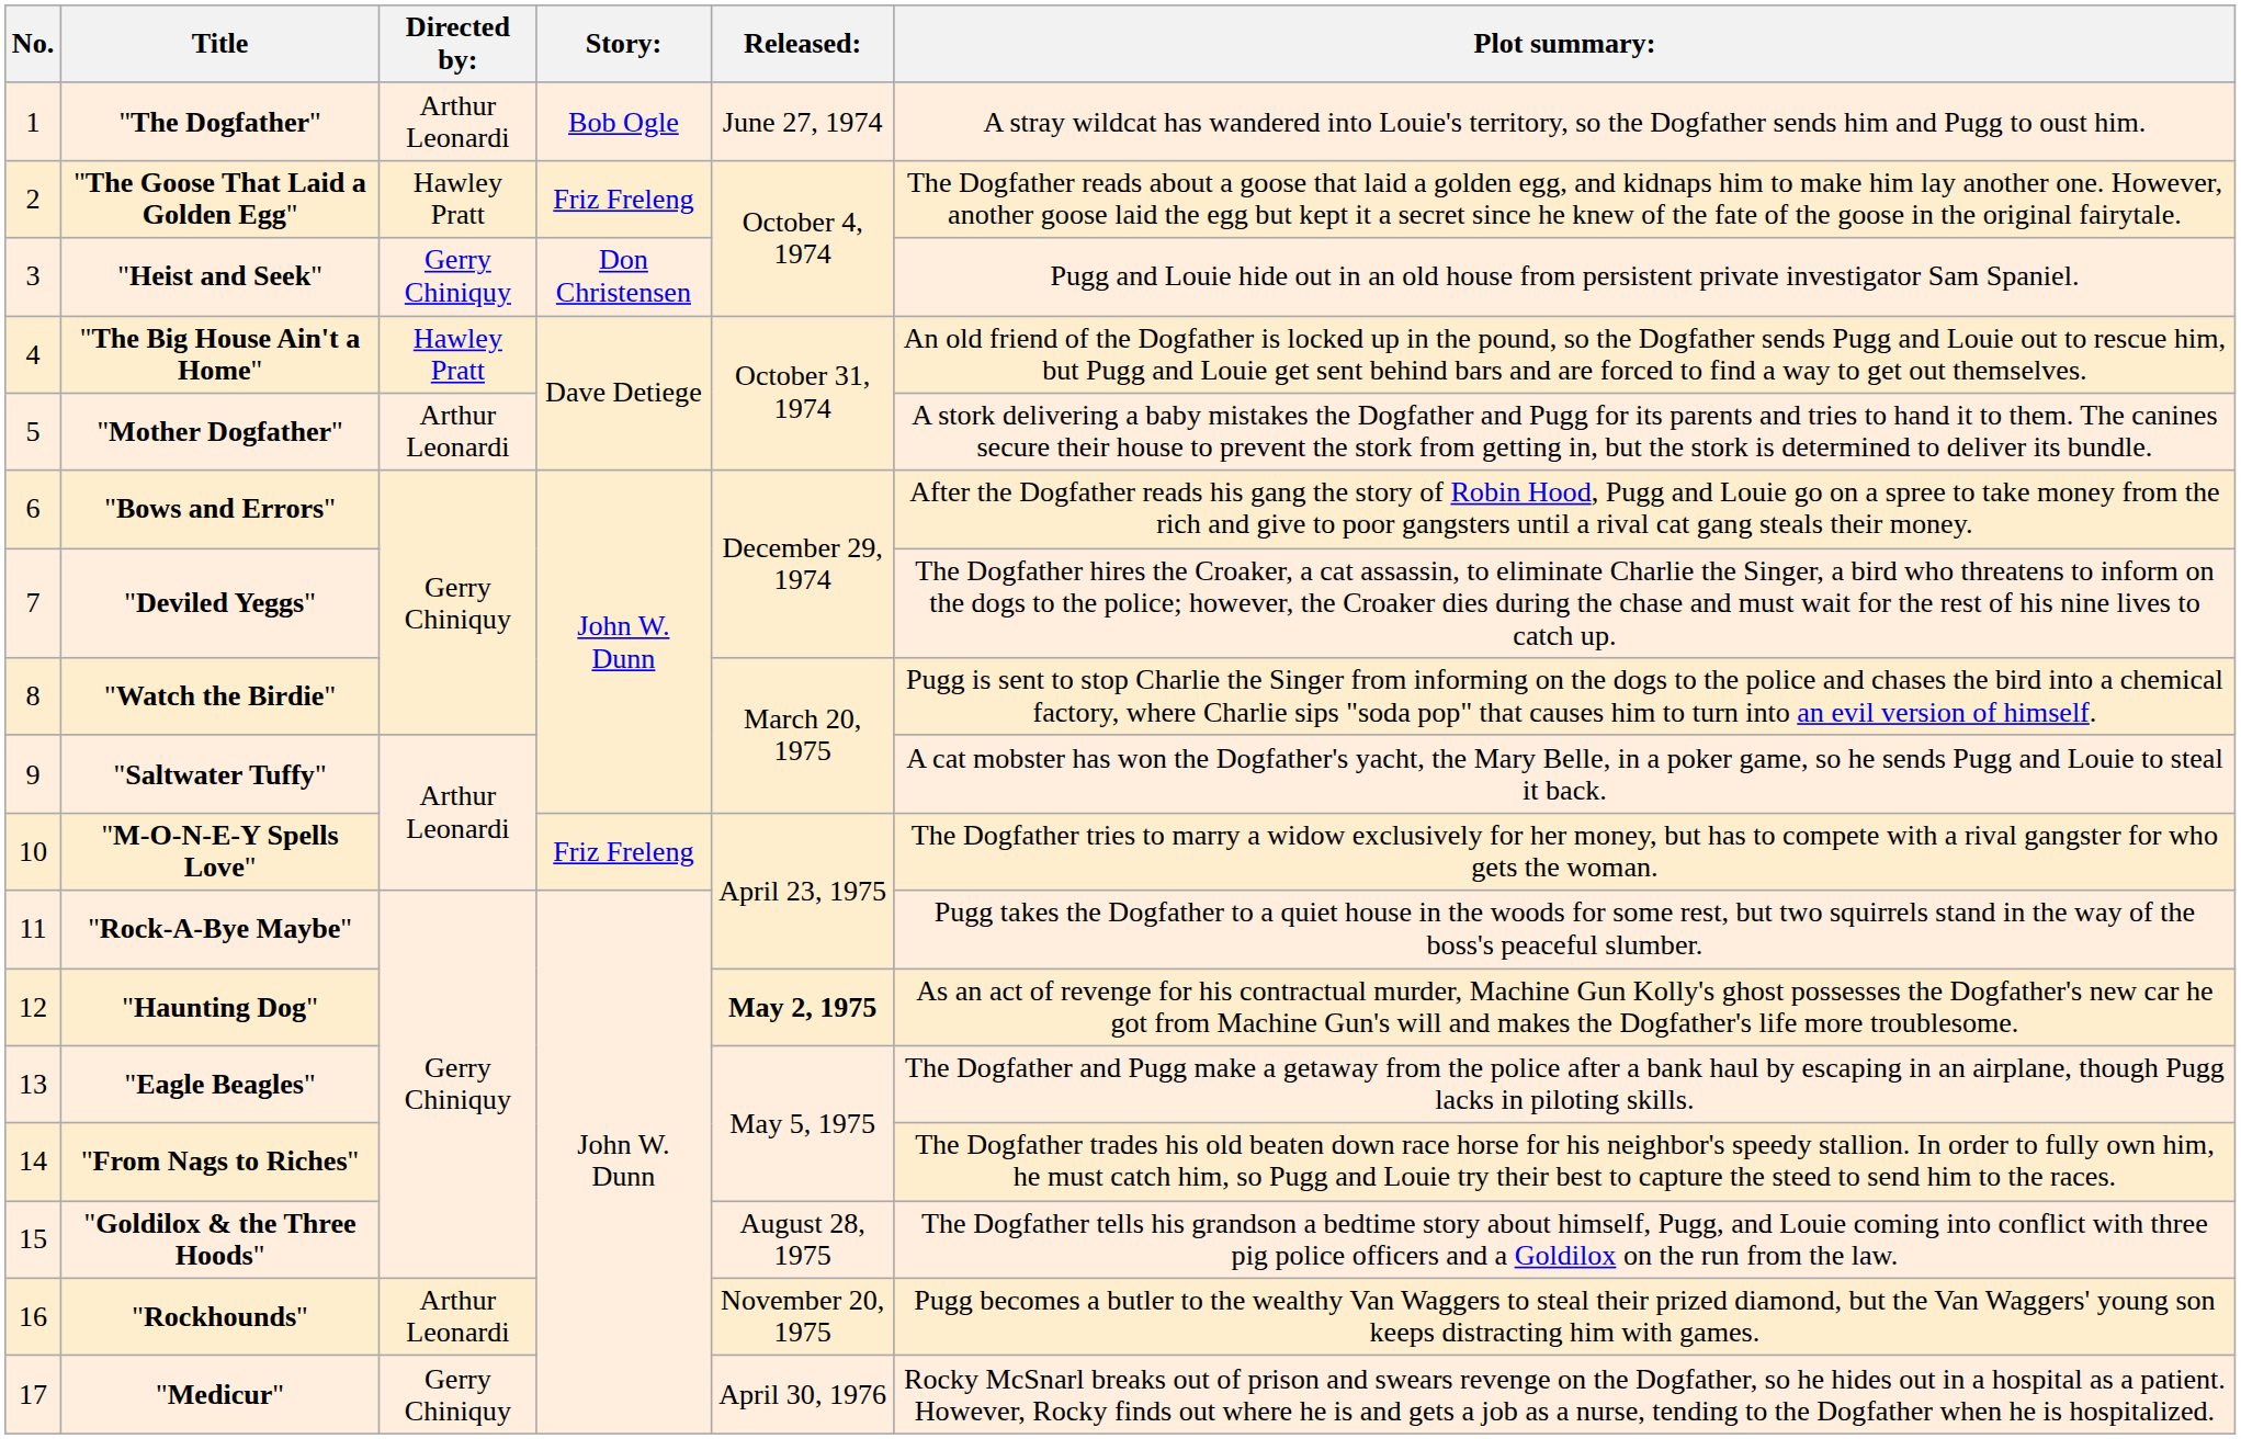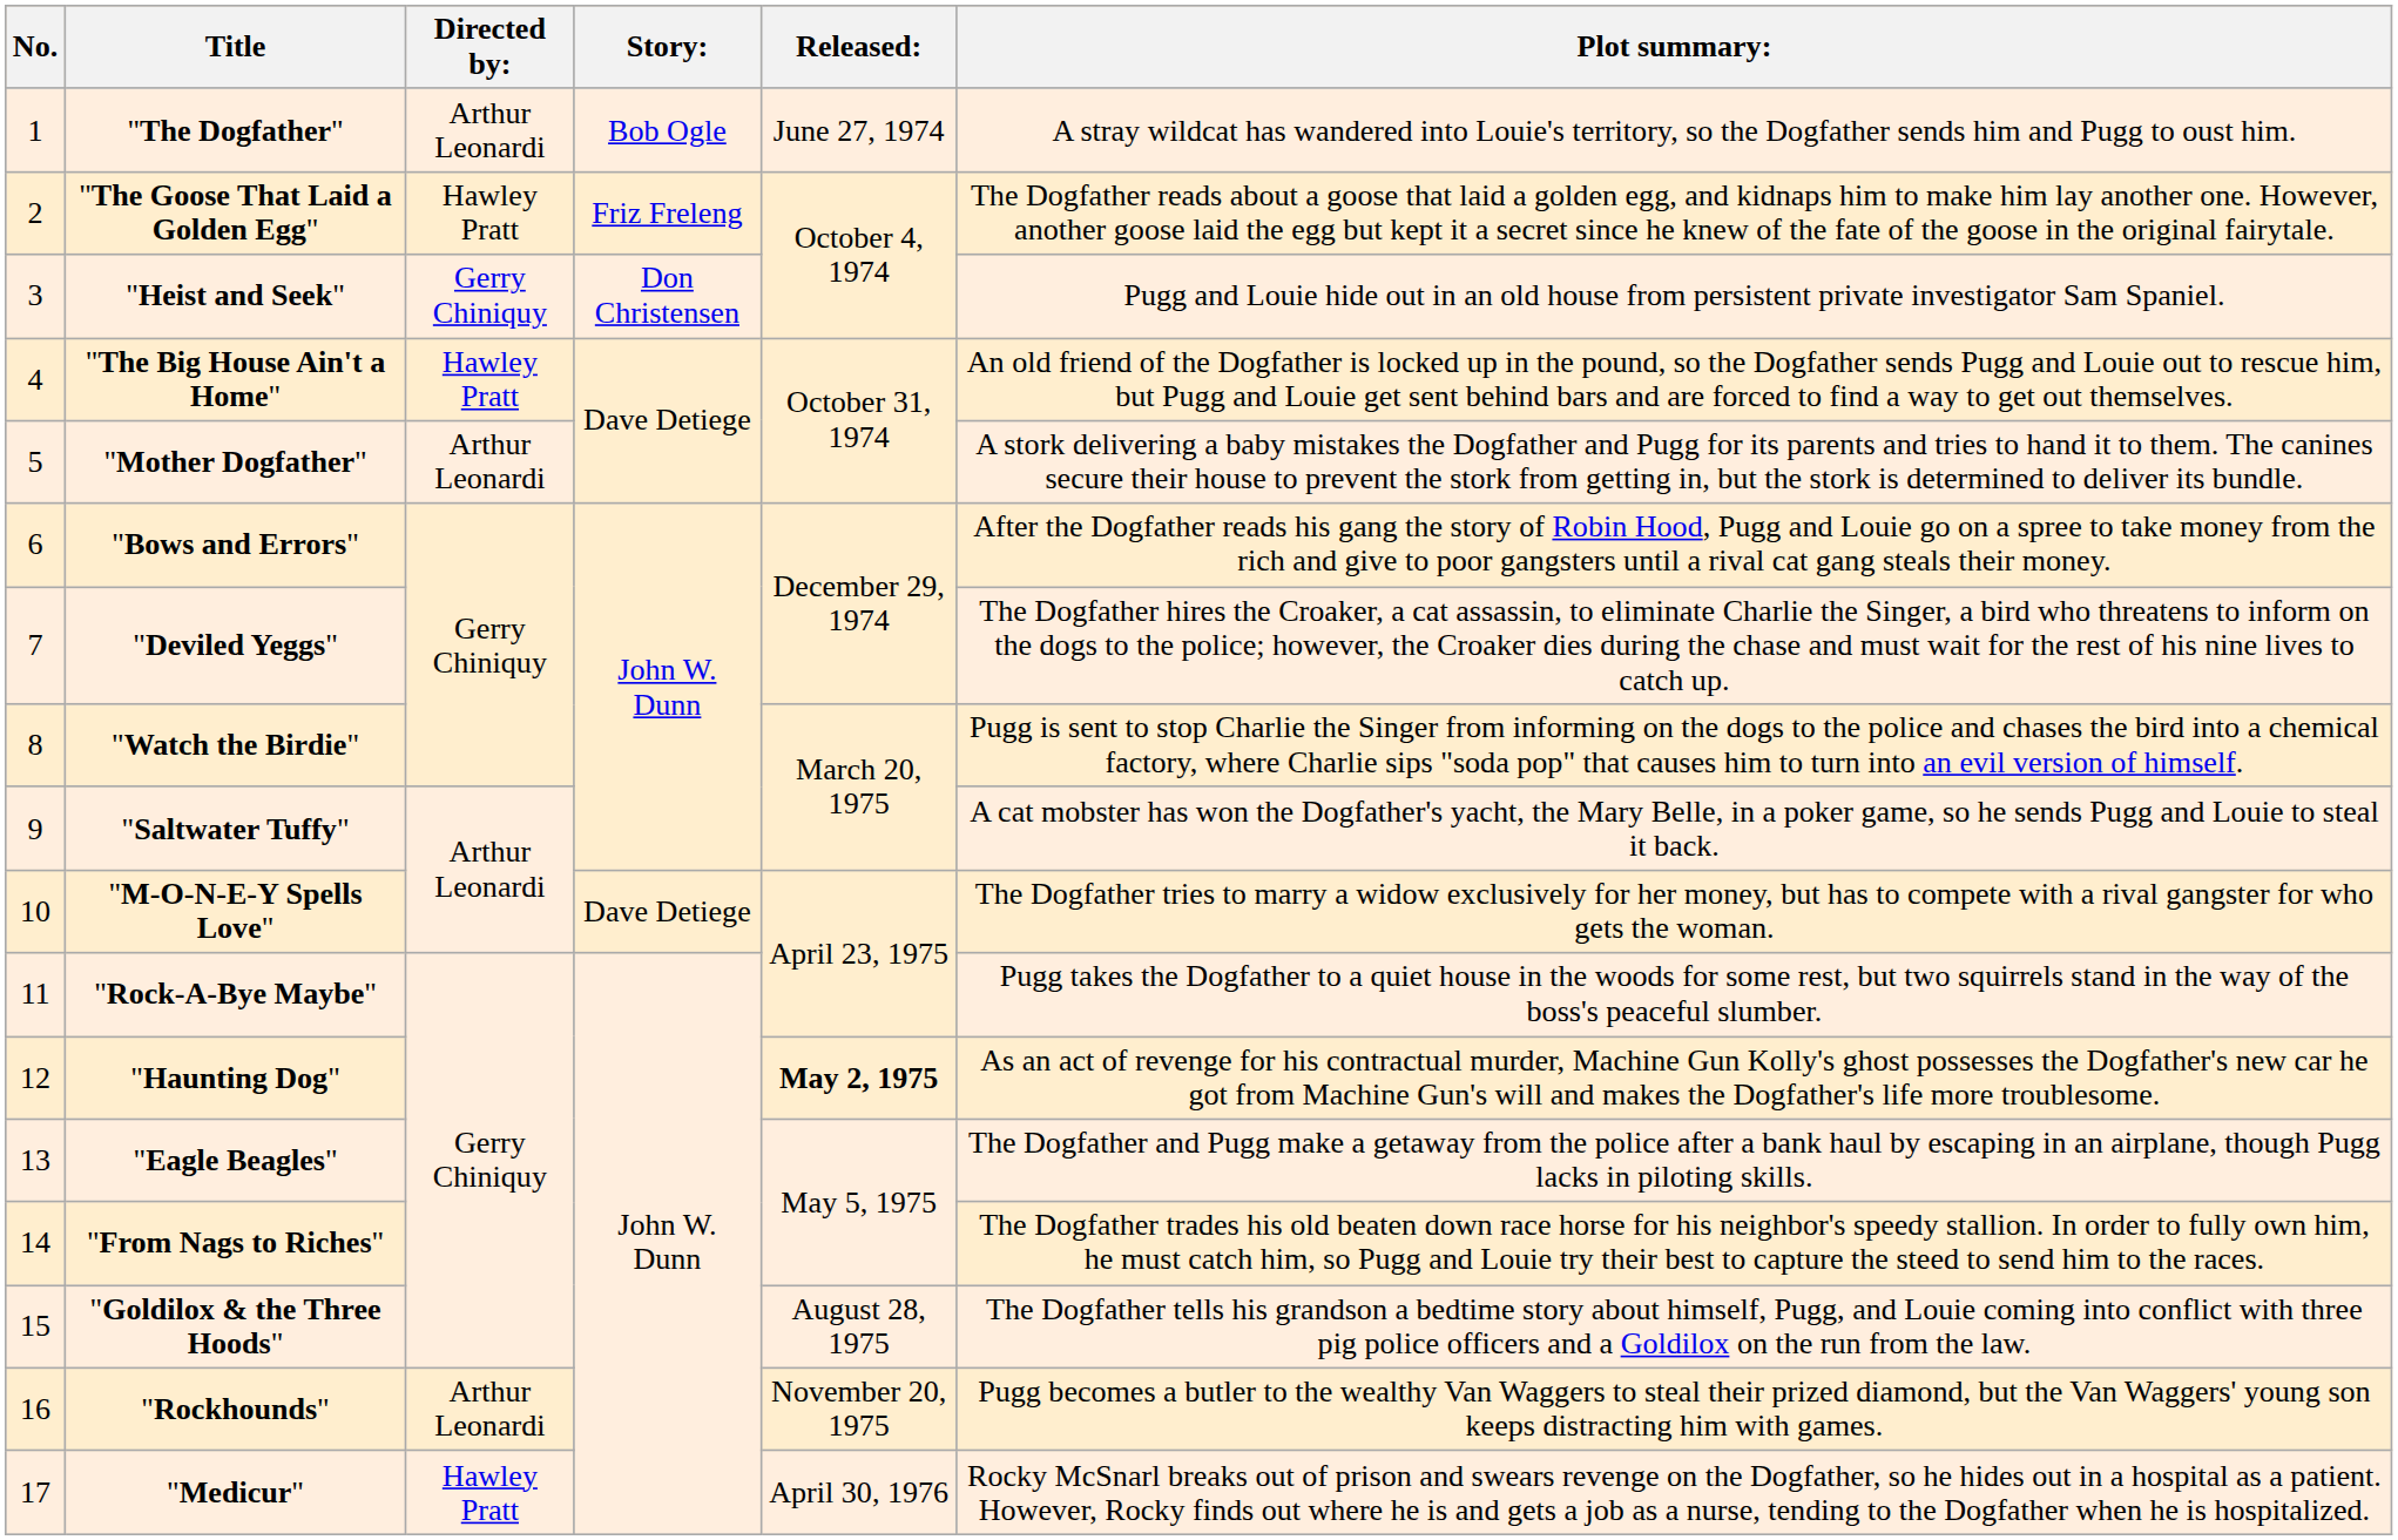 <table class="wikitable mw-collapsible" style="text-align:center; background:#FFEEDE">
 <tr>
 <th>No.</th>
 <th>Title</th>
 <th>Directed by:</th>
 <th>Story:</th>
 <th>Released:</th>
 <th>Plot summary:</th>
 </tr>
 <tr>
 <td>1</td>
 <td>"<strong>The Dogfather</strong>"</td>
 <td>Arthur Leonardi</td>
 <td><a href='#'>Bob Ogle</a></td>
 <td>June 27, 1974</td>
 <td>A stray wildcat has wandered into Louie's territory, so the Dogfather sends him and Pugg to oust him.</td>
 </tr>
 <tr bgcolor="FFEECE">
 <td>2</td>
 <td>"<strong>The Goose That Laid a Golden Egg</strong>"</td>
 <td>Hawley Pratt</td>
 <td><a href='#'>Friz Freleng</a></td>
 <td rowspan="2">October 4, 1974</td>
 <td>The  Dogfather reads about a goose that laid a golden egg, and kidnaps him to make him lay another one. However, another goose laid the egg but kept it a secret since he knew of the fate of the goose in the original fairytale.</td>
 </tr>
 <tr>
 <td>3</td>
 <td>"<strong>Heist and Seek</strong>"</td>
 <td><a href='#'>Gerry Chiniquy</a></td>
 <td><a href='#'>Don Christensen</a></td>
 <td>Pugg and Louie hide out in an old house from persistent private investigator Sam Spaniel.</td>
 </tr>
 <tr bgcolor="FFEECE">
 <td>4</td>
 <td>"<strong>The Big House Ain't a Home</strong>"</td>
 <td><a href='#'>Hawley Pratt</a></td>
 <td rowspan="2">Dave Detiege</td>
 <td rowspan="2">October 31, 1974</td>
 <td>An old friend of the Dogfather is locked up in the pound, so the Dogfather sends Pugg and Louie out to rescue him, but Pugg and Louie get sent behind bars and are forced to find a way to get out themselves.</td>
 </tr>
 <tr>
 <td>5</td>
 <td>"<strong>Mother Dogfather</strong>"</td>
 <td>Arthur Leonardi</td>
 <td>A stork delivering a baby mistakes the Dogfather and Pugg for its parents and tries to hand it to them. The canines secure their house to prevent the stork from getting in, but the stork is determined to deliver its bundle.</td>
 </tr>
 <tr bgcolor="FFEECE">
 <td>6</td>
 <td>"<strong>Bows and Errors</strong>"</td>
 <td rowspan="3">Gerry Chiniquy</td>
 <td rowspan="4"><a href='#'>John W. Dunn</a></td>
 <td rowspan="2">December 29, 1974</td>
 <td>After the Dogfather reads his gang the story of <a href='#'>Robin Hood</a>, Pugg and Louie go on a spree to take money from the rich and give to poor gangsters until a rival cat gang steals their money.</td>
 </tr>
 <tr>
 <td>7</td>
 <td>"<strong>Deviled Yeggs</strong>"</td>
 <td>The Dogfather hires the Croaker, a cat assassin, to eliminate Charlie the Singer, a bird who threatens to inform on the dogs to the police; however, the Croaker dies during the chase and must wait for the rest of his nine lives to catch up.</td>
 </tr>
 <tr bgcolor="FFEECE">
 <td>8</td>
 <td>"<strong>Watch the Birdie</strong>"</td>
 <td rowspan="2">March 20, 1975</td>
 <td>Pugg is sent to stop Charlie the Singer from informing on the dogs to the police and chases the bird into a chemical factory, where Charlie sips "soda pop" that causes him to turn into <a href='#'>an evil version of himself</a>.</td>
 </tr>
 <tr>
 <td>9</td>
 <td>"<strong>Saltwater Tuffy</strong>"</td>
 <td rowspan="2">Arthur Leonardi</td>
 <td>A cat mobster has won the Dogfather's yacht, the Mary Belle, in a poker game, so he sends Pugg and Louie to steal it back.</td>
 </tr>
 <tr bgcolor="FFEECE">
 <td>10</td>
 <td>"<strong>M-O-N-E-Y Spells Love</strong>"</td>
-<td><a href='#'>Friz Freleng</a></td>
+<td>Dave Detiege</td>
 <td rowspan="2">April 23, 1975</td>
 <td>The Dogfather tries to marry a widow exclusively for her money, but has to compete with a rival gangster for who gets the woman.</td>
 </tr>
 <tr>
 <td>11</td>
 <td>"<strong>Rock-A-Bye Maybe</strong>"</td>
 <td rowspan="5">Gerry Chiniquy</td>
 <td rowspan="7">John W. Dunn</td>
 <td>Pugg takes the Dogfather to a quiet house in the woods for some rest, but two squirrels stand in the way of the boss's peaceful slumber.</td>
 </tr>
 <tr bgcolor="FFEECE">
 <td>12</td>
 <td>"<strong>Haunting Dog</strong>"</td>
 <td><strong>May 2, 1975</strong></td>
 <td>As an act of revenge for his contractual murder, Machine Gun Kolly's ghost possesses the Dogfather's new car he got from Machine Gun's will and makes the Dogfather's life more troublesome.</td>
 </tr>
 <tr>
 <td>13</td>
 <td>"<strong>Eagle Beagles</strong>"</td>
 <td rowspan="2">May 5, 1975</td>
 <td>The Dogfather and Pugg make a getaway from the police after a bank haul by escaping in an airplane, though Pugg lacks in piloting skills.</td>
 </tr>
 <tr bgcolor="FFEECE">
 <td>14</td>
 <td>"<strong>From Nags to Riches</strong>"</td>
 <td>The Dogfather trades his old beaten down race horse for his neighbor's speedy stallion. In order to fully own him, he must catch him, so Pugg and Louie try their best to capture the steed to send him to the races.</td>
 </tr>
 <tr>
 <td>15</td>
 <td>"<strong>Goldilox & the Three Hoods</strong>"</td>
 <td>August 28, 1975</td>
 <td>The Dogfather tells his grandson a bedtime story about himself, Pugg, and Louie coming into conflict with three pig police officers and a <a href='#'>Goldilox</a> on the run from the law.</td>
 </tr>
 <tr bgcolor="FFEECE">
 <td>16</td>
 <td>"<strong>Rockhounds</strong>"</td>
 <td>Arthur Leonardi</td>
 <td>November 20, 1975</td>
 <td>Pugg becomes a butler to the wealthy Van Waggers to steal their prized diamond, but the Van Waggers' young son keeps distracting him with games.</td>
 </tr>
 <tr>
 <td>17</td>
 <td>"<strong>Medicur</strong>"</td>
-<td>Gerry Chiniquy</td>
+<td><a href='#'>Hawley Pratt</a></td>
 <td>April 30, 1976</td>
 <td>Rocky McSnarl breaks out of prison and swears revenge on the Dogfather, so he hides out in a hospital as a patient. However, Rocky finds out where he is and gets a job as a nurse, tending to the Dogfather when he is hospitalized.</td>
 </tr>
 </table>
